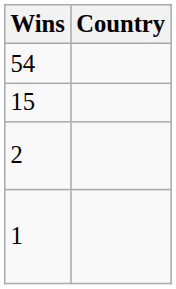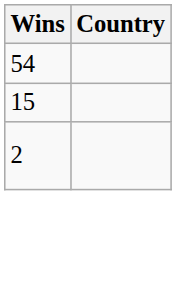 <table class="wikitable">
 <tr>
 <th>Wins</th>
 <th>Country</th>
 </tr>
 <tr>
 <td>54</td>
 <td></td>
 </tr>
 <tr>
 <td>15</td>
 <td></td>
 </tr>
 <tr>
 <td>2</td>
 <td><br><br></td>
 </tr>
-<tr>
-<td>1</td>
-<td><br><br><br></td>
-</tr>
 </table>
